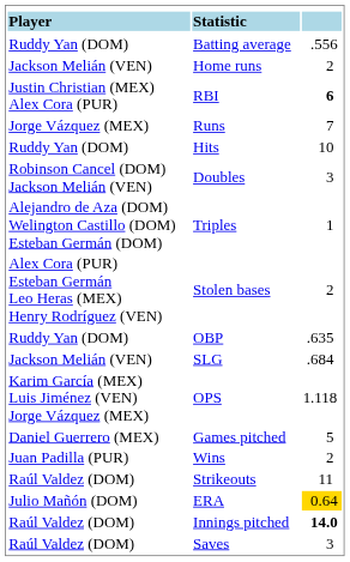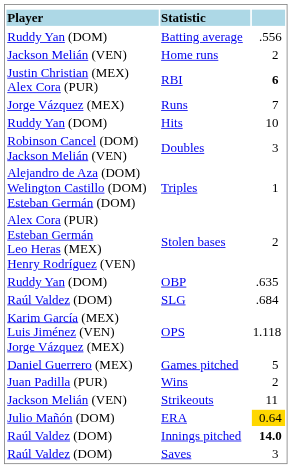 <table cellpadding="1" width="350px" style="font-size: 100%; border: 1px solid gray;">
 <tr align="center" style="font-size: larger;">
 <td colspan=6></td>
 </tr>
 <tr style="background:lightblue;">
 <td><strong>Player</strong></td>
 <td><strong>Statistic</strong></td>
 <td></td>
 </tr>
 <tr align="center" style="vertical-align: middle;" style="background:lightblue;">
 </tr>
 <tr>
 <td><a href='#'>Ruddy Yan</a> (DOM)</td>
 <td><a href='#'>Batting average</a></td>
 <td>  .556</td>
 </tr>
 <tr>
 <td><a href='#'>Jackson Melián</a> (VEN)</td>
 <td><a href='#'>Home runs</a></td>
 <td>      2</td>
 </tr>
 <tr>
 <td><a href='#'>Justin Christian</a> (MEX)<br><a href='#'>Alex Cora</a> (PUR)</td>
 <td><a href='#'>RBI</a></td>
 <td><strong>      6</strong></td>
 </tr>
 <tr>
 <td><a href='#'>Jorge Vázquez</a> (MEX)</td>
 <td><a href='#'>Runs</a></td>
 <td>      7</td>
 </tr>
 <tr>
 <td><a href='#'>Ruddy Yan</a> (DOM)</td>
 <td><a href='#'>Hits</a></td>
 <td>    10</td>
 </tr>
 <tr>
 <td><a href='#'>Robinson Cancel</a> (DOM)<br><a href='#'>Jackson Melián</a> (VEN)</td>
 <td><a href='#'>Doubles</a></td>
 <td>       3</td>
 </tr>
 <tr>
 <td><a href='#'>Alejandro de Aza</a> (DOM)<br><a href='#'>Welington Castillo</a> (DOM)<br><a href='#'>Esteban Germán</a> (DOM)</td>
 <td><a href='#'>Triples</a></td>
 <td>      1</td>
 </tr>
 <tr>
 <td><a href='#'>Alex Cora</a> (PUR)<br><a href='#'>Esteban Germán</a><br><a href='#'>Leo Heras</a> (MEX)<br><a href='#'>Henry Rodríguez</a> (VEN)</td>
 <td><a href='#'>Stolen bases</a></td>
 <td>      2</td>
 </tr>
 <tr>
 <td><a href='#'>Ruddy Yan</a> (DOM)</td>
 <td><a href='#'>OBP</a></td>
 <td> .635</td>
 </tr>
 <tr>
-<td><a href='#'>Jackson Melián</a> (VEN)</td>
+<td><a href='#'>Raúl Valdez</a> (DOM)</td>
 <td><a href='#'>SLG</a></td>
 <td> .684</td>
 </tr>
 <tr>
 <td><a href='#'>Karim García</a> (MEX)<br><a href='#'>Luis Jiménez</a> (VEN)<br><a href='#'>Jorge Vázquez</a> (MEX)</td>
 <td><a href='#'>OPS</a></td>
 <td>1.118</td>
 </tr>
 <tr>
 <td><a href='#'>Daniel Guerrero</a> (MEX)</td>
 <td><a href='#'>Games pitched</a></td>
 <td>      5</td>
 </tr>
 <tr>
 <td><a href='#'>Juan Padilla</a> (PUR)</td>
 <td><a href='#'>Wins</a></td>
 <td>      2</td>
 </tr>
 <tr>
-<td><a href='#'>Raúl Valdez</a> (DOM)</td>
+<td><a href='#'>Jackson Melián</a> (VEN)</td>
 <td><a href='#'>Strikeouts</a></td>
 <td>    11</td>
 </tr>
 <tr>
 <td><a href='#'>Julio Mañón</a> (DOM)</td>
 <td><a href='#'>ERA</a></td>
 <td style="background: gold;">  0.64</td>
 </tr>
 <tr>
 <td><a href='#'>Raúl Valdez</a> (DOM)</td>
 <td><a href='#'>Innings pitched</a></td>
 <td><strong>  14.0</strong></td>
 </tr>
 <tr>
 <td><a href='#'>Raúl Valdez</a> (DOM)</td>
 <td><a href='#'>Saves</a></td>
 <td>      3</td>
 </tr>
 </table>
